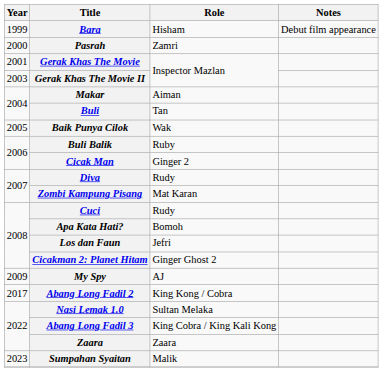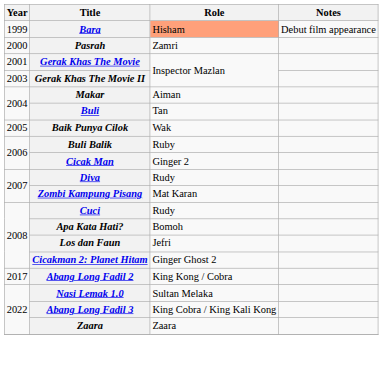 <table class="wikitable">
 <tr>
 <th>Year</th>
 <th>Title</th>
 <th>Role</th>
 <th>Notes</th>
 </tr>
 <tr>
 <td>1999</td>
 <th><em><a href='#'>Bara</a></em></th>
-<td>Hisham</td>
+<td style="background: lightsalmon;">Hisham</td>
 <td>Debut film appearance</td>
 </tr>
 <tr>
 <td>2000</td>
 <th><em>Pasrah</em></th>
 <td>Zamri</td>
 <td></td>
 </tr>
 <tr>
 <td>2001</td>
 <th><em><a href='#'>Gerak Khas The Movie</a></em></th>
 <td rowspan="2">Inspector Mazlan</td>
 <td></td>
 </tr>
 <tr>
 <td>2003</td>
 <th><em>Gerak Khas The Movie II</em></th>
 <td></td>
 </tr>
 <tr>
 <td rowspan="2">2004</td>
 <th><em>Makar</em></th>
 <td>Aiman</td>
 <td></td>
 </tr>
 <tr>
 <th><em><a href='#'>Buli</a></em></th>
 <td>Tan</td>
 <td></td>
 </tr>
 <tr>
 <td>2005</td>
 <th><em>Baik Punya Cilok</em></th>
 <td>Wak</td>
 <td></td>
 </tr>
 <tr>
 <td rowspan="2">2006</td>
 <th><em>Buli Balik</em></th>
 <td>Ruby</td>
 <td></td>
 </tr>
 <tr>
 <th><em><a href='#'>Cicak Man</a></em></th>
 <td>Ginger 2</td>
 <td></td>
 </tr>
 <tr>
 <td rowspan="2">2007</td>
 <th><em><a href='#'>Diva</a></em></th>
 <td>Rudy</td>
 <td></td>
 </tr>
 <tr>
 <th><em><a href='#'>Zombi Kampung Pisang</a></em></th>
 <td>Mat Karan</td>
 <td></td>
 </tr>
 <tr>
 <td rowspan="4">2008</td>
 <th><em><a href='#'>Cuci</a></em></th>
 <td>Rudy</td>
 <td></td>
 </tr>
 <tr>
 <th><em>Apa Kata Hati?</em></th>
 <td>Bomoh</td>
 <td></td>
 </tr>
 <tr>
 <th><em>Los dan Faun</em></th>
 <td>Jefri</td>
 <td></td>
 </tr>
 <tr>
 <th><em><a href='#'>Cicakman 2: Planet Hitam</a></em></th>
 <td>Ginger Ghost 2</td>
 <td></td>
 </tr>
 <tr>
-<td>2009</td>
-<th><em>My Spy</em></th>
-<td>AJ</td>
-<td></td>
-</tr>
-<tr>
 <td>2017</td>
 <th><em><a href='#'>Abang Long Fadil 2</a></em></th>
 <td>King Kong / Cobra</td>
 <td></td>
 </tr>
 <tr>
 <td rowspan="3">2022</td>
 <th><em><a href='#'>Nasi Lemak 1.0</a></em></th>
 <td>Sultan Melaka</td>
 <td></td>
 </tr>
 <tr>
 <th><em><a href='#'>Abang Long Fadil 3</a></em></th>
 <td>King Cobra / King Kali Kong</td>
 <td></td>
 </tr>
 <tr>
 <th><em>Zaara</em></th>
 <td>Zaara</td>
 <td></td>
 </tr>
 <tr>
-<td>2023</td>
-<th><em>Sumpahan Syaitan</em></th>
-<td>Malik</td>
-<td></td>
-</tr>
-<tr>
 </tr>
 </table>
